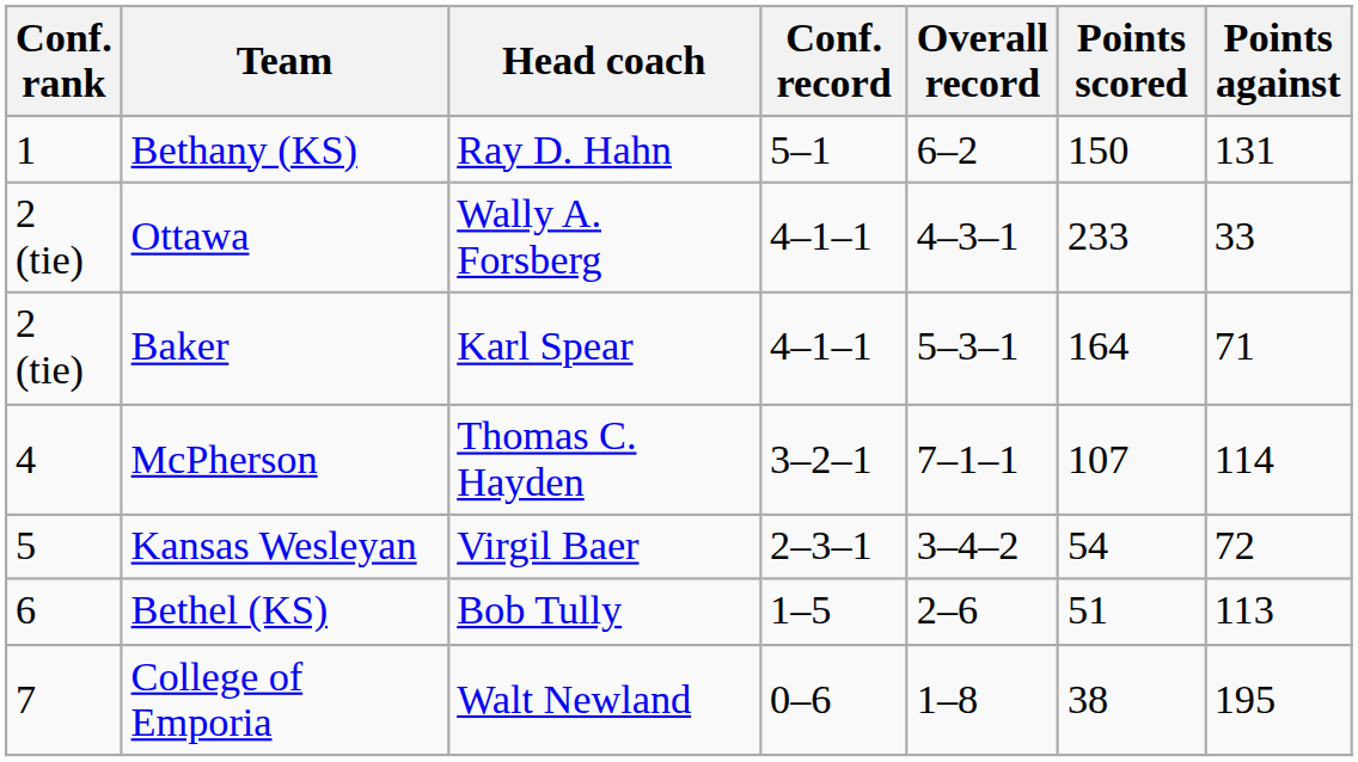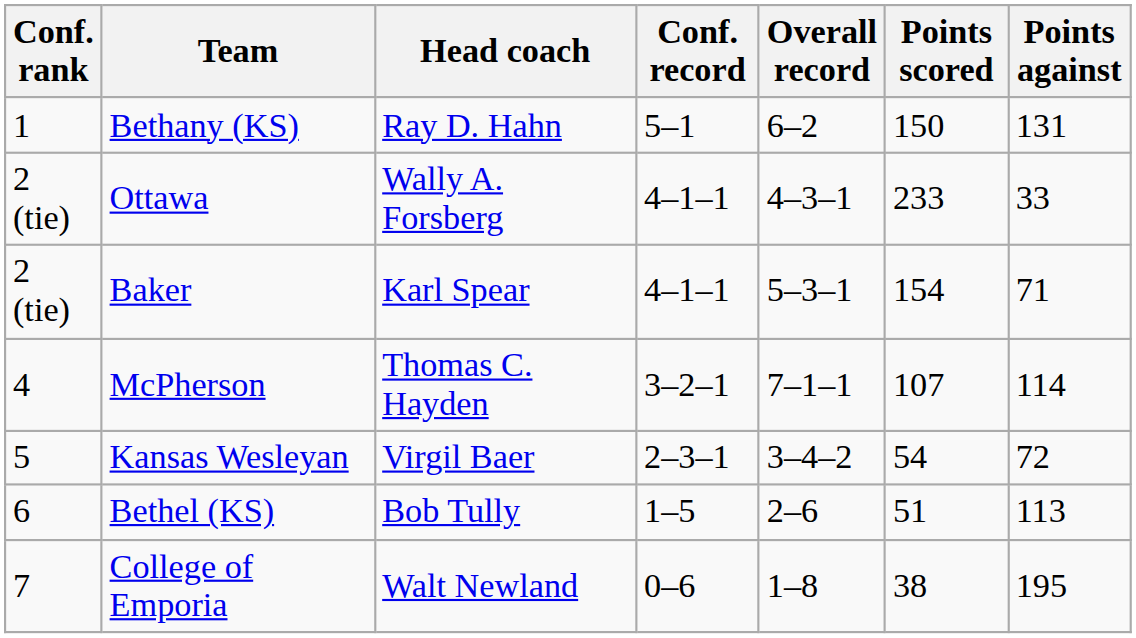 <table class="sortable wikitable">
 <tr>
 <th width="25">Conf. rank</th>
 <th width="120">Team</th>
 <th width="115">Head coach</th>
 <th width="50">Conf. record</th>
 <th width="50">Overall record</th>
 <th width="50">Points scored</th>
 <th width="50">Points against</th>
 </tr>
 <tr align="left" bgcolor="">
 <td>1</td>
 <td><a href='#'>Bethany (KS)</a></td>
 <td><a href='#'>Ray D. Hahn</a></td>
 <td>5–1</td>
 <td>6–2</td>
 <td>150</td>
 <td>131</td>
 </tr>
 <tr align="left" bgcolor="">
 <td>2 (tie)</td>
 <td><a href='#'>Ottawa</a></td>
 <td><a href='#'>Wally A. Forsberg</a></td>
 <td>4–1–1</td>
 <td>4–3–1</td>
 <td>233</td>
 <td>33</td>
 </tr>
 <tr align="left" bgcolor="">
 <td>2 (tie)</td>
 <td><a href='#'>Baker</a></td>
 <td><a href='#'>Karl Spear</a></td>
 <td>4–1–1</td>
 <td>5–3–1</td>
-<td>164</td>
+<td>154</td>
 <td>71</td>
 </tr>
 <tr align="left" bgcolor="">
 <td>4</td>
 <td><a href='#'>McPherson</a></td>
 <td><a href='#'>Thomas C. Hayden</a></td>
 <td>3–2–1</td>
 <td>7–1–1</td>
 <td>107</td>
 <td>114</td>
 </tr>
 <tr align="left" bgcolor="">
 <td>5</td>
 <td><a href='#'>Kansas Wesleyan</a></td>
 <td><a href='#'>Virgil Baer</a></td>
 <td>2–3–1</td>
 <td>3–4–2</td>
 <td>54</td>
 <td>72</td>
 </tr>
 <tr align="left" bgcolor="">
 <td>6</td>
 <td><a href='#'>Bethel (KS)</a></td>
 <td><a href='#'>Bob Tully</a></td>
 <td>1–5</td>
 <td>2–6</td>
 <td>51</td>
 <td>113</td>
 </tr>
 <tr align="left" bgcolor="">
 <td>7</td>
 <td><a href='#'>College of Emporia</a></td>
 <td><a href='#'>Walt Newland</a></td>
 <td>0–6</td>
 <td>1–8</td>
 <td>38</td>
 <td>195</td>
 </tr>
 </table>
